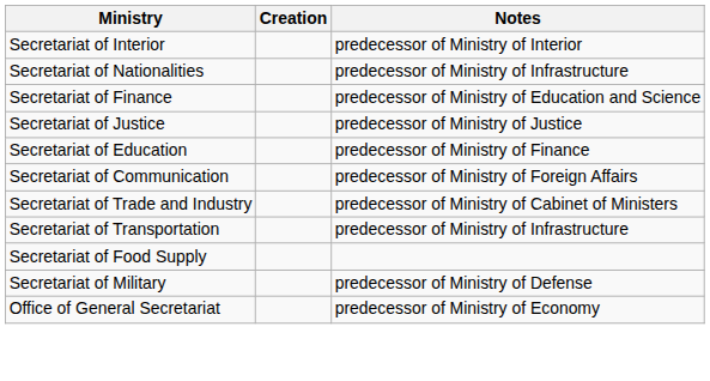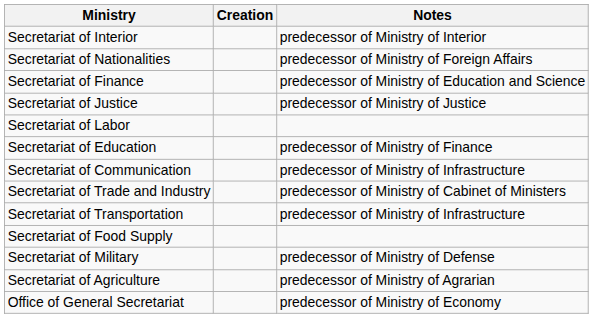 <table class="wikitable">
 <tr>
 <th>Ministry<br></th>
 <th>Creation<br></th>
 <th>Notes</th>
 </tr>
 <tr>
 <td nowrap>Secretariat of Interior</td>
 <td align=center></td>
 <td>predecessor of Ministry of Interior</td>
 </tr>
 <tr>
 <td nowrap>Secretariat of Nationalities</td>
 <td align=center></td>
-<td>predecessor of Ministry of Infrastructure</td>
+<td>predecessor of Ministry of Foreign Affairs</td>
 </tr>
 <tr>
 <td nowrap>Secretariat of Finance</td>
 <td align=center></td>
 <td>predecessor of Ministry of Education and Science</td>
 </tr>
 <tr>
 <td nowrap>Secretariat of Justice</td>
 <td align=center></td>
 <td>predecessor of Ministry of Justice</td>
 </tr>
 <tr>
+<td nowrap>Secretariat of Labor</td>
+<td align=center></td>
+<td></td>
+</tr>
+<tr>
 <td nowrap>Secretariat of Education</td>
 <td align=center></td>
 <td>predecessor of Ministry of Finance</td>
 </tr>
 <tr>
 <td nowrap>Secretariat of Communication</td>
 <td align=center></td>
-<td>predecessor of Ministry of Foreign Affairs</td>
+<td>predecessor of Ministry of Infrastructure</td>
 </tr>
 <tr>
 <td nowrap>Secretariat of Trade and Industry</td>
 <td align=center></td>
 <td>predecessor of Ministry of Cabinet of Ministers</td>
 </tr>
 <tr>
 <td nowrap>Secretariat of Transportation</td>
 <td align=center></td>
 <td>predecessor of Ministry of Infrastructure</td>
 </tr>
 <tr>
 <td nowrap>Secretariat of Food Supply</td>
 <td align=center></td>
 <td></td>
 </tr>
 <tr>
 <td nowrap>Secretariat of Military</td>
 <td align=center></td>
 <td>predecessor of Ministry of Defense</td>
 </tr>
 <tr>
+<td nowrap>Secretariat of Agriculture</td>
+<td align=center></td>
+<td>predecessor of Ministry of Agrarian</td>
+</tr>
+<tr>
 <td nowrap>Office of General Secretariat</td>
 <td align=center></td>
 <td>predecessor of Ministry of Economy</td>
 </tr>
 </table>
